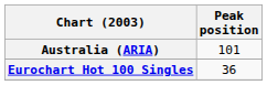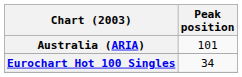 <table class="wikitable sortable plainrowheaders">
 <tr>
 <th scope="col">Chart (2003)</th>
 <th scope="col">Peak<br>position</th>
 </tr>
 <tr>
 <th scope="row">Australia (<a href='#'>ARIA</a>)</th>
 <td align="center">101</td>
 </tr>
 <tr>
 </tr>
 <tr>
 <th scope="row"><a href='#'>Eurochart Hot 100 Singles</a></th>
-<td align="center">36</td>
+<td align="center">34</td>
 </tr>
 <tr>
 </tr>
 <tr>
 </tr>
 <tr>
 </tr>
 <tr>
 </tr>
 <tr>
 </tr>
 <tr>
 </tr>
 </table>
